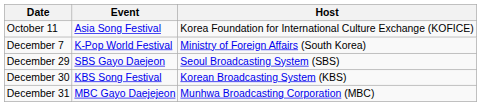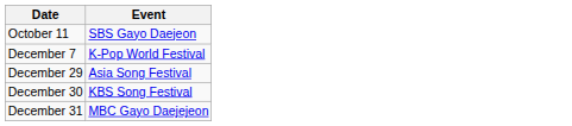 <table class="wikitable sortable" style="font-size:92%;">
 <tr>
 <th>Date</th>
 <th>Event</th>
-<th>Host</th>
 </tr>
 <tr>
 <td>October 11</td>
-<td><a href='#'>Asia Song Festival</a></td>
-<td>Korea Foundation for International Culture Exchange (KOFICE)</td>
+<td><a href='#'>SBS Gayo Daejeon</a></td>
 </tr>
 <tr>
 <td>December 7</td>
 <td><a href='#'>K-Pop World Festival</a></td>
-<td><a href='#'>Ministry of Foreign Affairs</a> (South Korea)</td>
 </tr>
 <tr>
 <td>December 29</td>
-<td><a href='#'>SBS Gayo Daejeon</a></td>
-<td><a href='#'>Seoul Broadcasting System</a> (SBS)</td>
+<td><a href='#'>Asia Song Festival</a></td>
 </tr>
 <tr>
 <td>December 30</td>
 <td><a href='#'>KBS Song Festival</a></td>
-<td><a href='#'>Korean Broadcasting System</a> (KBS)</td>
 </tr>
 <tr>
 <td>December 31</td>
 <td><a href='#'>MBC Gayo Daejejeon</a></td>
-<td><a href='#'>Munhwa Broadcasting Corporation</a> (MBC)</td>
 </tr>
 </table>
